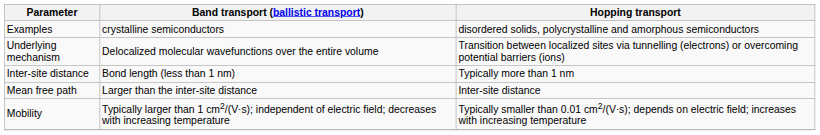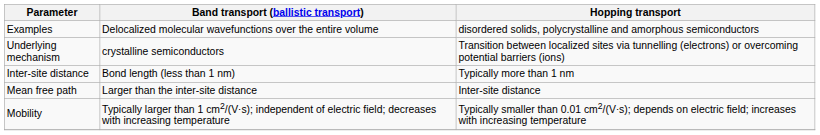 <table class="wikitable">
 <tr>
 <th>Parameter</th>
 <th>Band transport (<a href='#'>ballistic transport</a>)</th>
 <th>Hopping transport</th>
 </tr>
 <tr>
 <td>Examples</td>
-<td>crystalline semiconductors</td>
+<td>Delocalized molecular wavefunctions over the entire volume</td>
 <td>disordered solids, polycrystalline and amorphous semiconductors</td>
 </tr>
 <tr>
 <td>Underlying mechanism</td>
-<td>Delocalized molecular wavefunctions over the entire volume</td>
+<td>crystalline semiconductors</td>
 <td>Transition between localized sites via tunnelling (electrons) or overcoming potential barriers (ions)</td>
 </tr>
 <tr>
 <td>Inter-site distance</td>
 <td>Bond length (less than 1 nm)</td>
 <td>Typically more than 1 nm</td>
 </tr>
 <tr>
 <td>Mean free path</td>
 <td>Larger than the inter-site distance</td>
 <td>Inter-site distance</td>
 </tr>
 <tr>
 <td>Mobility</td>
 <td>Typically larger than 1 cm<sup>2</sup>/(V⋅s); independent of electric field; decreases with increasing temperature</td>
 <td>Typically smaller than 0.01 cm<sup>2</sup>/(V⋅s); depends on electric field; increases with increasing temperature</td>
 </tr>
 <tr>
 </tr>
 </table>
